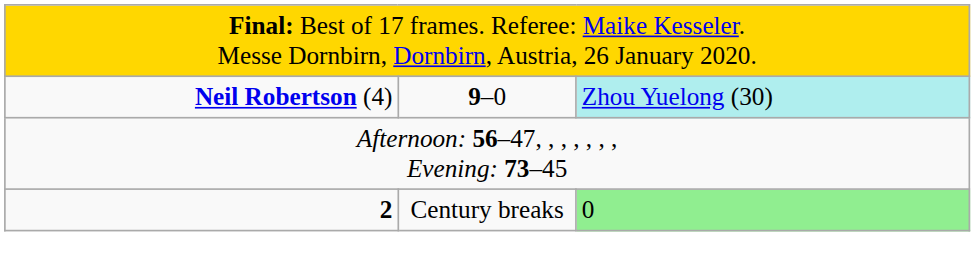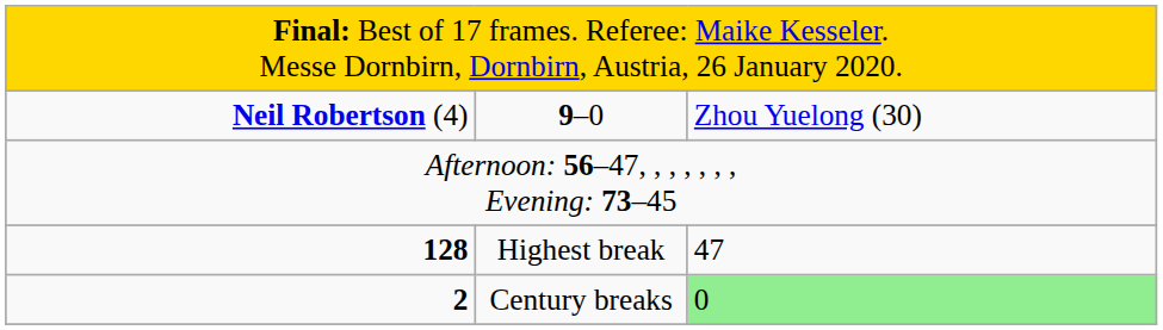 <table class="wikitable" style="font-size: 95%; margin: 1em auto 1em auto;">
 <tr>
 <td colspan="3" align="center" bgcolor="#ffd700"><strong>Final:</strong> Best of 17 frames. Referee: <a href='#'>Maike Kesseler</a>.<br>Messe Dornbirn, <a href='#'>Dornbirn</a>, Austria, 26 January 2020.</td>
 </tr>
 <tr>
 <td width="230" align="right"><strong><a href='#'>Neil Robertson</a></strong> (4)<br></td>
 <td width="100" align="center"><strong>9</strong>–0</td>
-<td width="230" style="background: paleturquoise;"><a href='#'>Zhou Yuelong</a> (30)<br></td>
+<td width="230"><a href='#'>Zhou Yuelong</a> (30)<br></td>
 </tr>
 <tr>
 <td colspan="3" align="center" style="font-size: 100%"><em>Afternoon:</em> <strong>56</strong>–47, , , , , , ,  <br><em>Evening:</em> <strong>73</strong>–45</td>
+</tr>
+<tr>
+<td align="right"><strong>128</strong></td>
+<td align="center">Highest break</td>
+<td>47</td>
 </tr>
 <tr>
 <td align="right"><strong>2</strong></td>
 <td align="center">Century breaks</td>
 <td style="background: lightgreen;">0</td>
 </tr>
 </table>
